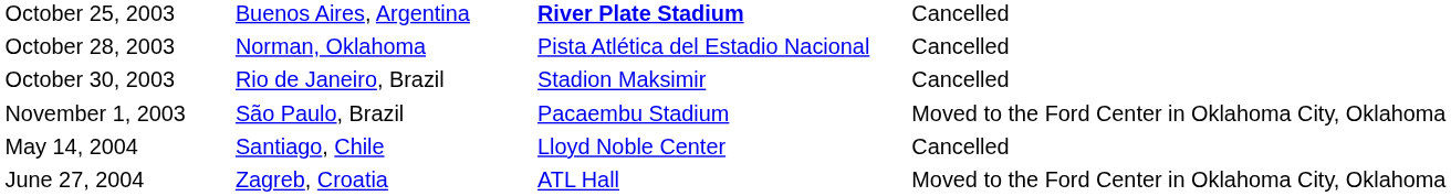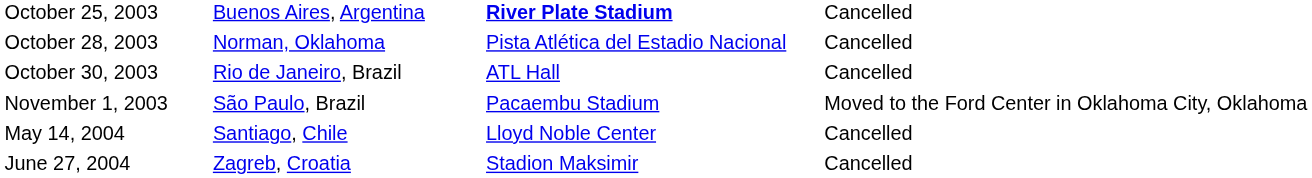 <table cellpadding="2" style="border:0 solid darkgrey; font-size:90%">
 <tr>
 <th style="width:150px;"></th>
 <th style="width:200px;"></th>
 <th style="width:250px;"></th>
 <th style="width:700px;"></th>
 </tr>
 <tr border="0">
 </tr>
 <tr>
 <td>October 25, 2003</td>
 <td><a href='#'>Buenos Aires</a>, <a href='#'>Argentina</a></td>
 <td><strong><a href='#'>River Plate Stadium</a></strong></td>
 <td>Cancelled</td>
 </tr>
 <tr>
 <td>October 28, 2003</td>
 <td><a href='#'>Norman, Oklahoma</a></td>
 <td><a href='#'>Pista Atlética del Estadio Nacional</a></td>
 <td>Cancelled</td>
 </tr>
 <tr>
 <td>October 30, 2003</td>
 <td><a href='#'>Rio de Janeiro</a>, Brazil</td>
-<td><a href='#'>Stadion Maksimir</a></td>
+<td><a href='#'>ATL Hall</a></td>
 <td>Cancelled</td>
 </tr>
 <tr>
 <td>November 1, 2003</td>
 <td><a href='#'>São Paulo</a>, Brazil</td>
 <td><a href='#'>Pacaembu Stadium</a></td>
 <td>Moved to the Ford Center in Oklahoma City, Oklahoma</td>
 </tr>
 <tr December 10,2003 A coruña,Spain (coliseum)>
 <td>May 14, 2004</td>
 <td><a href='#'>Santiago</a>, <a href='#'>Chile</a></td>
 <td><a href='#'>Lloyd Noble Center</a></td>
 <td>Cancelled</td>
 </tr>
 <tr>
 <td>June 27, 2004</td>
 <td><a href='#'>Zagreb</a>, <a href='#'>Croatia</a></td>
-<td><a href='#'>ATL Hall</a></td>
-<td>Moved to the Ford Center in Oklahoma City, Oklahoma</td>
+<td><a href='#'>Stadion Maksimir</a></td>
+<td>Cancelled</td>
 </tr>
 <tr>
 </tr>
 </table>
